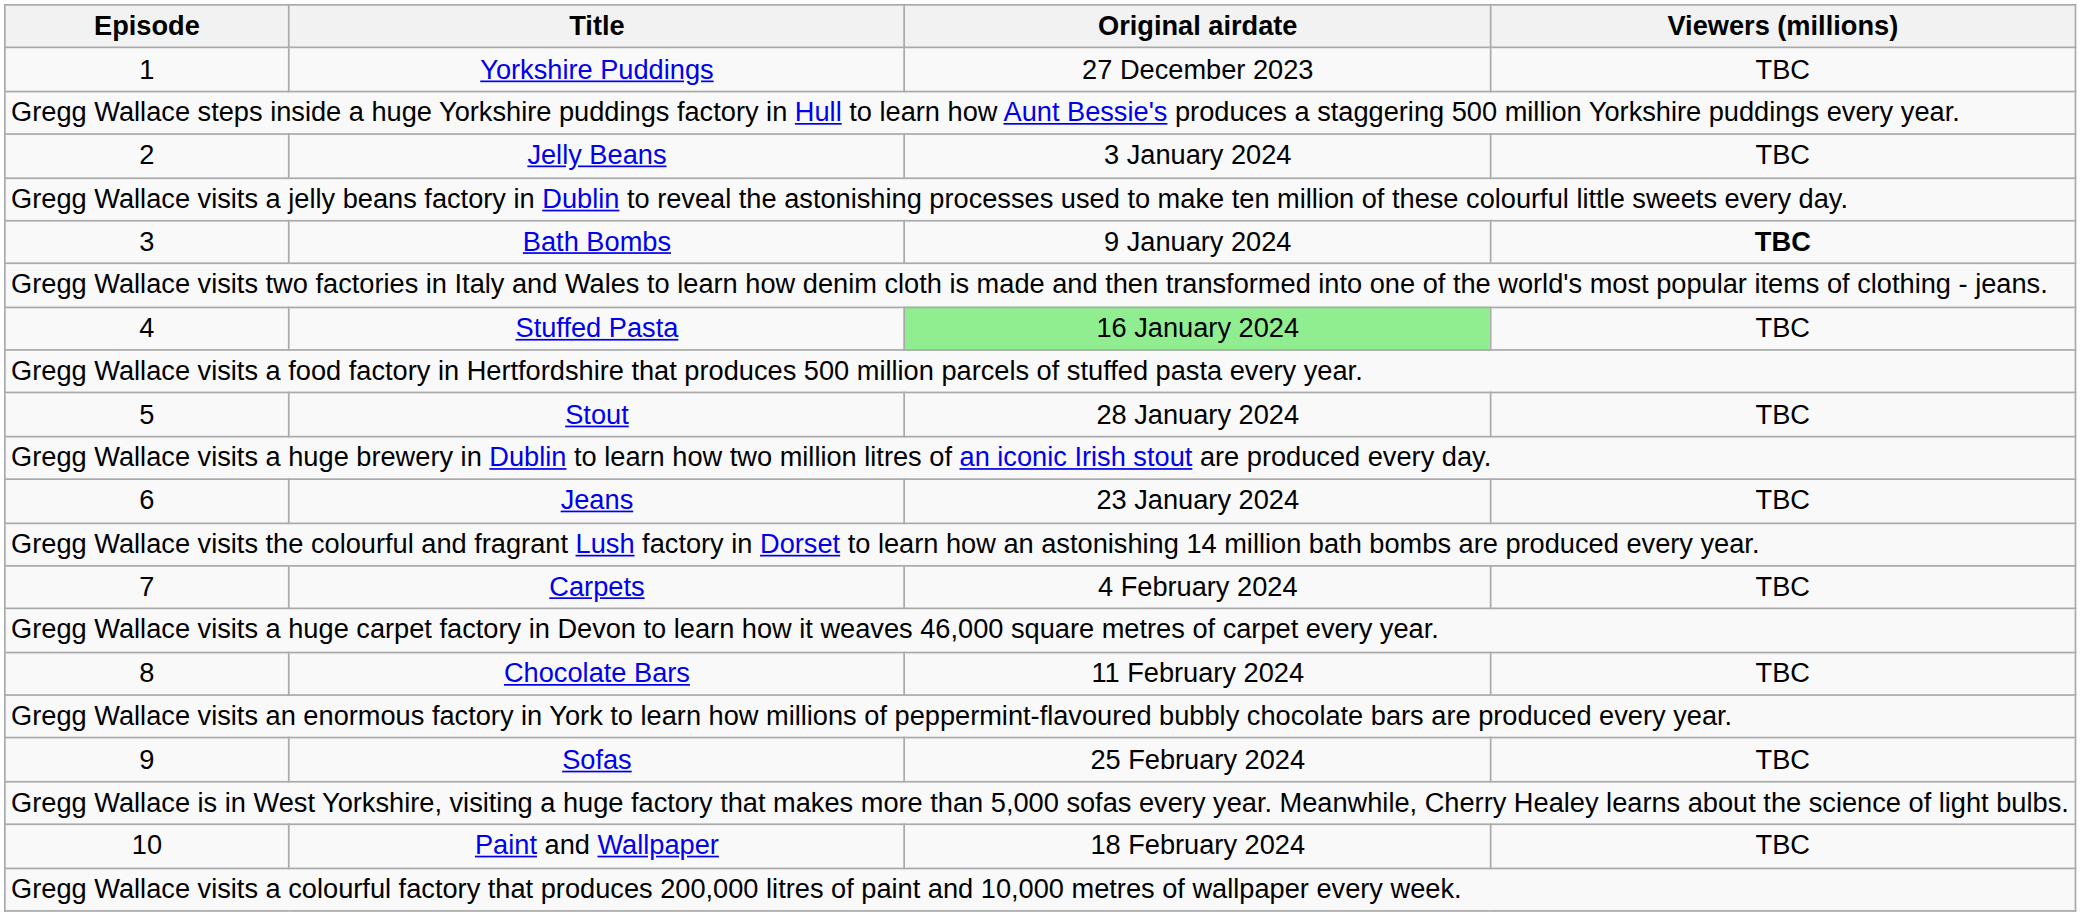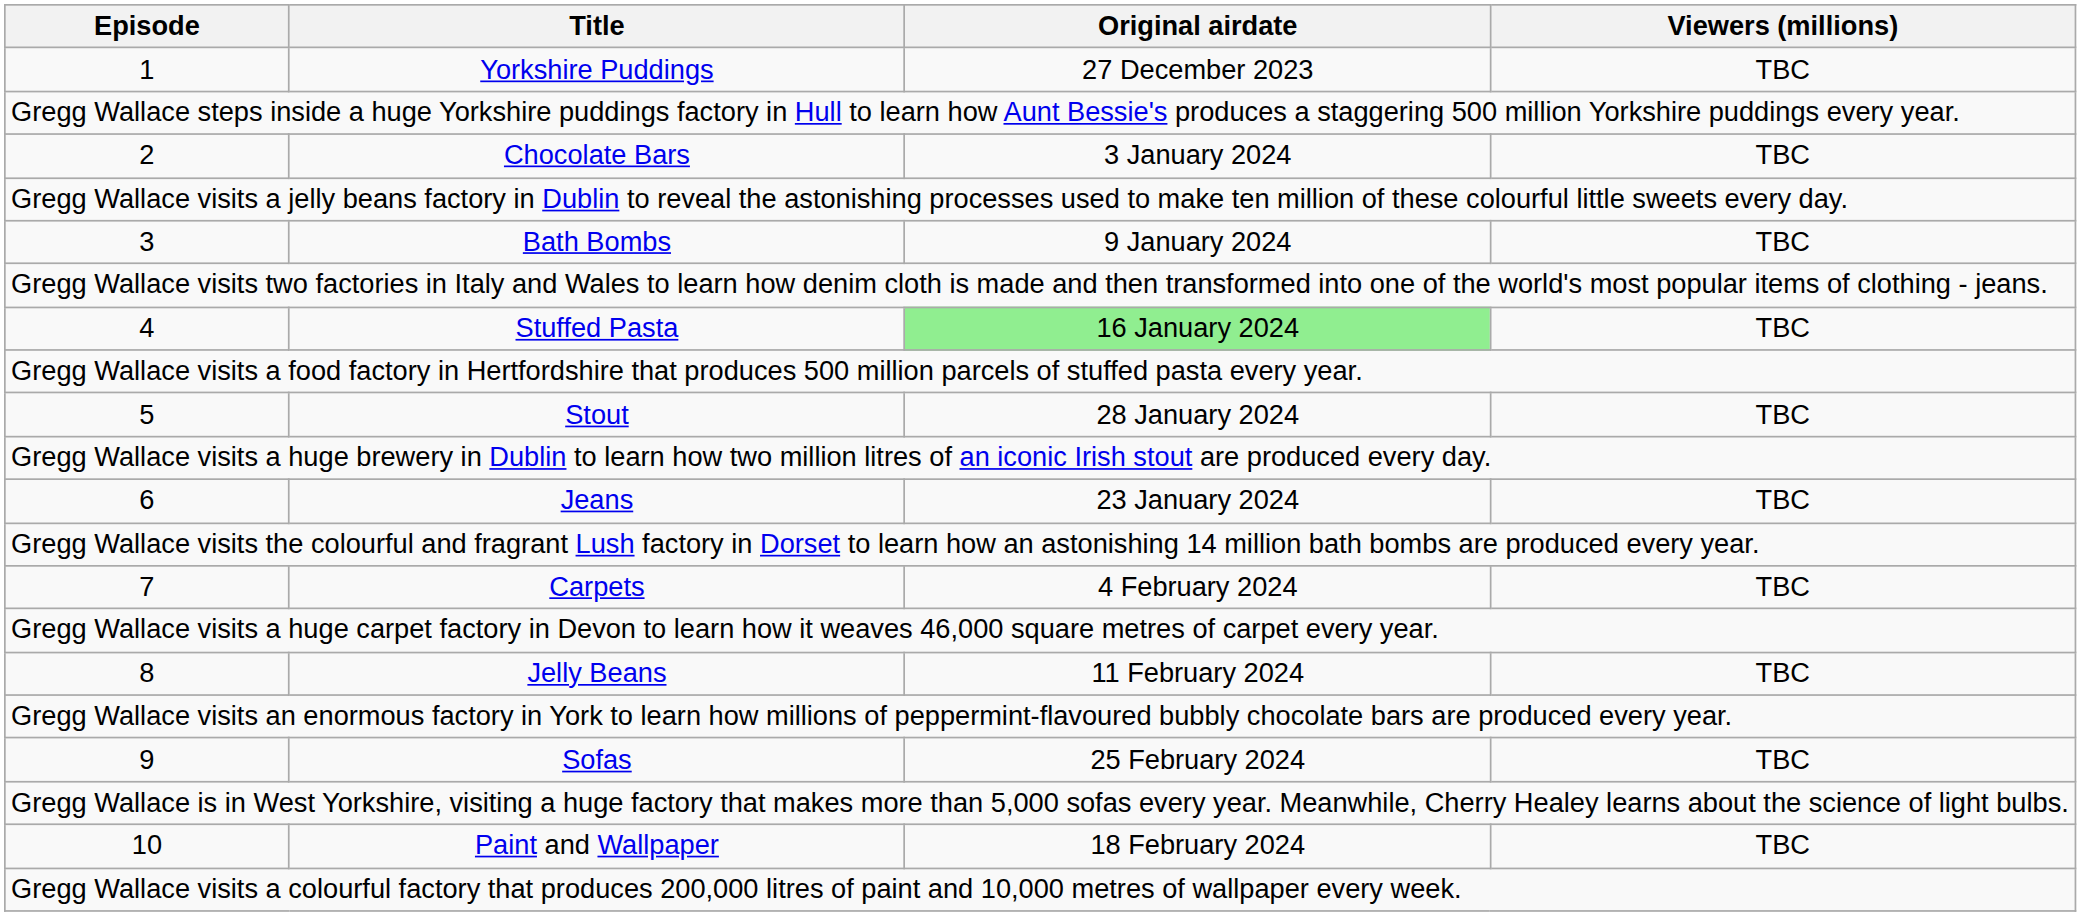 <table class="wikitable" style="text-align:center">
 <tr>
 <th>Episode</th>
 <th>Title</th>
 <th>Original airdate</th>
 <th>Viewers (millions)</th>
 </tr>
 <tr>
 <td>1</td>
 <td><a href='#'>Yorkshire Puddings</a></td>
 <td>27 December 2023</td>
 <td>TBC</td>
 </tr>
 <tr>
 <td colspan="4" align="left">Gregg Wallace steps inside a huge Yorkshire puddings factory in <a href='#'>Hull</a> to learn how <a href='#'>Aunt Bessie's</a> produces a staggering 500 million Yorkshire puddings every year.</td>
 </tr>
 <tr>
 <td>2</td>
-<td><a href='#'>Jelly Beans</a></td>
+<td><a href='#'>Chocolate Bars</a></td>
 <td>3 January 2024</td>
 <td>TBC</td>
 </tr>
 <tr>
 <td colspan="4" align="left">Gregg Wallace visits a jelly beans factory in <a href='#'>Dublin</a> to reveal the astonishing processes used to make ten million of these colourful little sweets every day.</td>
 </tr>
 <tr>
 <td>3</td>
 <td><a href='#'>Bath Bombs</a></td>
 <td>9 January 2024</td>
-<td><strong>TBC</strong></td>
+<td>TBC</td>
 </tr>
 <tr>
 <td colspan="4" align="left">Gregg Wallace visits two factories in Italy and Wales to learn how denim cloth is made and then transformed into one of the world's most popular items of clothing - jeans.</td>
 </tr>
 <tr>
 <td>4</td>
 <td><a href='#'>Stuffed Pasta</a></td>
 <td style="background: lightgreen;">16 January 2024</td>
 <td>TBC</td>
 </tr>
 <tr>
 <td colspan="4" align="left">Gregg Wallace visits a food factory in Hertfordshire that produces 500 million parcels of stuffed pasta every year.</td>
 </tr>
 <tr>
 <td>5</td>
 <td><a href='#'>Stout</a></td>
 <td>28 January 2024</td>
 <td>TBC</td>
 </tr>
 <tr>
 <td colspan="4" align="left">Gregg Wallace visits a huge brewery in <a href='#'>Dublin</a> to learn how two million litres of <a href='#'>an iconic Irish stout</a> are produced every day.</td>
 </tr>
 <tr>
 <td>6</td>
 <td><a href='#'>Jeans</a></td>
 <td>23 January 2024</td>
 <td>TBC</td>
 </tr>
 <tr>
 <td colspan="4" align="left">Gregg Wallace visits the colourful and fragrant <a href='#'>Lush</a> factory in <a href='#'>Dorset</a> to learn how an astonishing 14 million bath bombs are produced every year.</td>
 </tr>
 <tr>
 <td>7</td>
 <td><a href='#'>Carpets</a></td>
 <td>4 February 2024</td>
 <td>TBC</td>
 </tr>
 <tr>
 <td colspan="4" align="left">Gregg Wallace visits a huge carpet factory in Devon to learn how it weaves 46,000 square metres of carpet every year.</td>
 </tr>
 <tr>
 <td>8</td>
-<td><a href='#'>Chocolate Bars</a></td>
+<td><a href='#'>Jelly Beans</a></td>
 <td>11 February 2024</td>
 <td>TBC</td>
 </tr>
 <tr>
 <td colspan="4" align="left">Gregg Wallace visits an enormous factory in York to learn how millions of peppermint-flavoured bubbly chocolate bars are produced every year.</td>
 </tr>
 <tr>
 <td>9</td>
 <td><a href='#'>Sofas</a></td>
 <td>25 February 2024</td>
 <td>TBC</td>
 </tr>
 <tr>
 <td colspan="4" align="left">Gregg Wallace is in West Yorkshire, visiting a huge factory that makes more than 5,000 sofas every year. Meanwhile, Cherry Healey learns about the science of light bulbs.</td>
 </tr>
 <tr>
 <td>10</td>
 <td><a href='#'>Paint</a> and <a href='#'>Wallpaper</a></td>
 <td>18 February 2024</td>
 <td>TBC</td>
 </tr>
 <tr>
 <td colspan="4" align="left">Gregg Wallace visits a colourful factory that produces 200,000 litres of paint and 10,000 metres of wallpaper every week.</td>
 </tr>
 </table>
